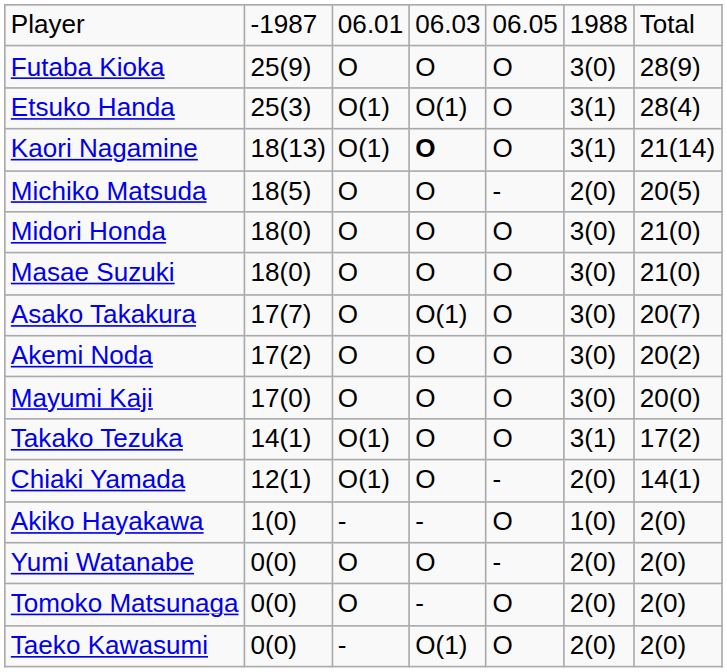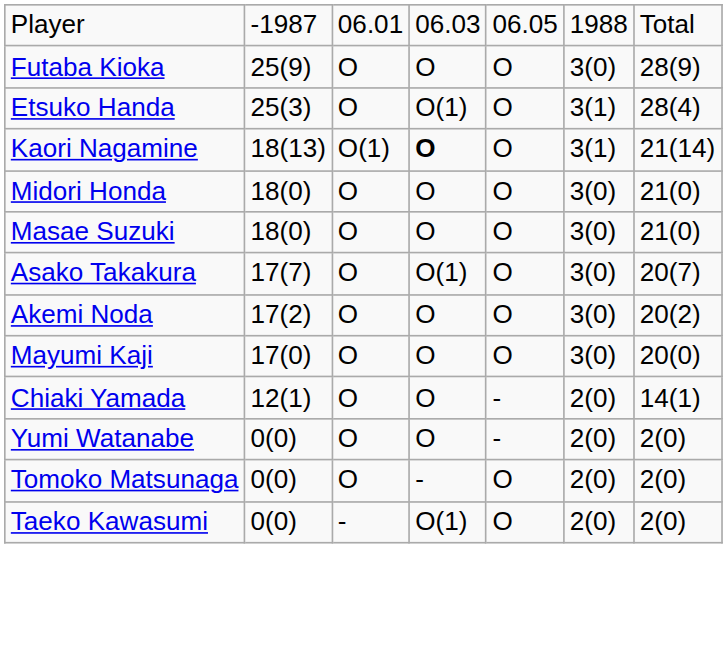 <table class="wikitable" style="text-align:left;">
 <tr>
 <td>Player</td>
 <td>-1987</td>
 <td>06.01</td>
 <td>06.03</td>
 <td>06.05</td>
 <td>1988</td>
 <td>Total</td>
 </tr>
 <tr>
 <td><a href='#'>Futaba Kioka</a></td>
 <td>25(9)</td>
 <td>O</td>
 <td>O</td>
 <td>O</td>
 <td>3(0)</td>
 <td>28(9)</td>
 </tr>
 <tr>
 <td><a href='#'>Etsuko Handa</a></td>
 <td>25(3)</td>
-<td>O(1)</td>
+<td>O</td>
 <td>O(1)</td>
 <td>O</td>
 <td>3(1)</td>
 <td>28(4)</td>
 </tr>
 <tr>
 <td><a href='#'>Kaori Nagamine</a></td>
 <td>18(13)</td>
 <td>O(1)</td>
 <td><strong>O</strong></td>
 <td>O</td>
 <td>3(1)</td>
 <td>21(14)</td>
-</tr>
-<tr>
-<td><a href='#'>Michiko Matsuda</a></td>
-<td>18(5)</td>
-<td>O</td>
-<td>O</td>
-<td>-</td>
-<td>2(0)</td>
-<td>20(5)</td>
 </tr>
 <tr>
 <td><a href='#'>Midori Honda</a></td>
 <td>18(0)</td>
 <td>O</td>
 <td>O</td>
 <td>O</td>
 <td>3(0)</td>
 <td>21(0)</td>
 </tr>
 <tr>
 <td><a href='#'>Masae Suzuki</a></td>
 <td>18(0)</td>
 <td>O</td>
 <td>O</td>
 <td>O</td>
 <td>3(0)</td>
 <td>21(0)</td>
 </tr>
 <tr>
 <td><a href='#'>Asako Takakura</a></td>
 <td>17(7)</td>
 <td>O</td>
 <td>O(1)</td>
 <td>O</td>
 <td>3(0)</td>
 <td>20(7)</td>
 </tr>
 <tr>
 <td><a href='#'>Akemi Noda</a></td>
 <td>17(2)</td>
 <td>O</td>
 <td>O</td>
 <td>O</td>
 <td>3(0)</td>
 <td>20(2)</td>
 </tr>
 <tr>
 <td><a href='#'>Mayumi Kaji</a></td>
 <td>17(0)</td>
 <td>O</td>
 <td>O</td>
 <td>O</td>
 <td>3(0)</td>
 <td>20(0)</td>
 </tr>
 <tr>
-<td><a href='#'>Takako Tezuka</a></td>
-<td>14(1)</td>
-<td>O(1)</td>
-<td>O</td>
-<td>O</td>
-<td>3(1)</td>
-<td>17(2)</td>
-</tr>
-<tr>
 <td><a href='#'>Chiaki Yamada</a></td>
 <td>12(1)</td>
-<td>O(1)</td>
+<td>O</td>
 <td>O</td>
 <td>-</td>
 <td>2(0)</td>
 <td>14(1)</td>
-</tr>
-<tr>
-<td><a href='#'>Akiko Hayakawa</a></td>
-<td>1(0)</td>
-<td>-</td>
-<td>-</td>
-<td>O</td>
-<td>1(0)</td>
-<td>2(0)</td>
 </tr>
 <tr>
 <td><a href='#'>Yumi Watanabe</a></td>
 <td>0(0)</td>
 <td>O</td>
 <td>O</td>
 <td>-</td>
 <td>2(0)</td>
 <td>2(0)</td>
 </tr>
 <tr>
 <td><a href='#'>Tomoko Matsunaga</a></td>
 <td>0(0)</td>
 <td>O</td>
 <td>-</td>
 <td>O</td>
 <td>2(0)</td>
 <td>2(0)</td>
 </tr>
 <tr>
 <td><a href='#'>Taeko Kawasumi</a></td>
 <td>0(0)</td>
 <td>-</td>
 <td>O(1)</td>
 <td>O</td>
 <td>2(0)</td>
 <td>2(0)</td>
 </tr>
 </table>
